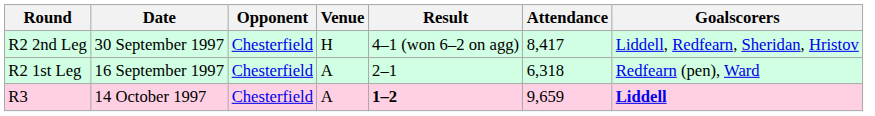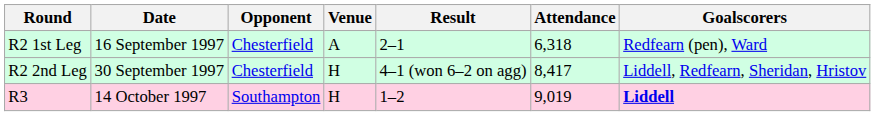 <table class="wikitable">
 <tr>
 <th>Round</th>
 <th>Date</th>
 <th>Opponent</th>
 <th>Venue</th>
 <th>Result</th>
 <th>Attendance</th>
 <th>Goalscorers</th>
 </tr>
 <tr style="background-color: #d0ffe3;">
+<td>R2 1st Leg</td>
+<td>16 September 1997</td>
+<td><a href='#'>Chesterfield</a></td>
+<td>A</td>
+<td>2–1</td>
+<td>6,318</td>
+<td><a href='#'>Redfearn</a> (pen), <a href='#'>Ward</a></td>
+</tr>
+<tr style="background-color: #d0ffe3;">
 <td>R2 2nd Leg</td>
 <td>30 September 1997</td>
 <td><a href='#'>Chesterfield</a></td>
 <td>H</td>
 <td>4–1 (won 6–2 on agg)</td>
 <td>8,417</td>
 <td><a href='#'>Liddell</a>, <a href='#'>Redfearn</a>, <a href='#'>Sheridan</a>, <a href='#'>Hristov</a></td>
 </tr>
-<tr style="background-color: #d0ffe3;">
-<td>R2 1st Leg</td>
-<td>16 September 1997</td>
-<td><a href='#'>Chesterfield</a></td>
-<td>A</td>
-<td>2–1</td>
-<td>6,318</td>
-<td><a href='#'>Redfearn</a> (pen), <a href='#'>Ward</a></td>
-</tr>
 <tr style="background-color: #ffd0e3;">
 <td>R3</td>
 <td>14 October 1997</td>
-<td><a href='#'>Chesterfield</a></td>
-<td>A</td>
-<td><strong>1–2</strong></td>
-<td>9,659</td>
+<td><a href='#'>Southampton</a></td>
+<td>H</td>
+<td>1–2</td>
+<td>9,019</td>
 <td><strong><a href='#'>Liddell</a></strong></td>
 </tr>
 </table>
